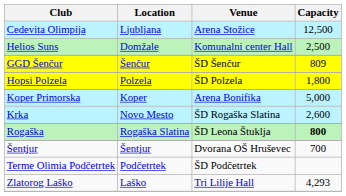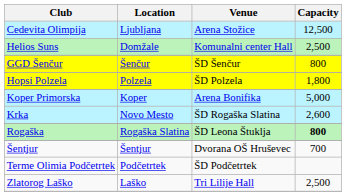 <table class="wikitable sortable">
 <tr>
 <th>Club</th>
 <th>Location</th>
 <th>Venue</th>
 <th>Capacity</th>
 </tr>
 <tr bgcolor="#bbf3ff">
 <td><a href='#'>Cedevita Olimpija</a></td>
 <td><a href='#'>Ljubljana</a></td>
 <td><a href='#'>Arena Stožice</a></td>
 <td align="center">12,500</td>
 </tr>
 <tr bgcolor="#bbf3bb">
 <td><a href='#'>Helios Suns</a></td>
 <td><a href='#'>Domžale</a></td>
 <td><a href='#'>Komunalni center Hall</a></td>
 <td align="center">2,500</td>
 </tr>
 <tr>
 </tr>
 <tr bgcolor="yellow">
 <td><a href='#'>GGD Šenčur</a></td>
 <td><a href='#'>Šenčur</a></td>
 <td>ŠD Šenčur</td>
-<td align="center">809</td>
+<td align="center">800</td>
 </tr>
 <tr>
 </tr>
 <tr bgcolor="yellow">
 <td><a href='#'>Hopsi Polzela</a></td>
 <td><a href='#'>Polzela</a></td>
 <td>ŠD Polzela</td>
 <td align="center">1,800</td>
 </tr>
 <tr>
 </tr>
 <tr bgcolor="#bbf3ff">
 <td><a href='#'>Koper Primorska</a></td>
 <td><a href='#'>Koper</a></td>
 <td><a href='#'>Arena Bonifika</a></td>
 <td align="center">5,000</td>
 </tr>
 <tr bgcolor="#bbf3ff">
 <td><a href='#'>Krka</a></td>
 <td><a href='#'>Novo Mesto</a></td>
 <td>ŠD Rogaška Slatina</td>
 <td align="center">2,600</td>
 </tr>
 <tr>
 </tr>
 <tr>
 </tr>
 <tr bgcolor="#bbf3bb">
 <td><a href='#'>Rogaška</a></td>
 <td><a href='#'>Rogaška Slatina</a></td>
 <td>ŠD Leona Štuklja</td>
 <td align="center"><strong>800</strong></td>
 </tr>
 <tr>
 </tr>
 <tr>
 <td><a href='#'>Šentjur</a></td>
 <td><a href='#'>Šentjur</a></td>
 <td>Dvorana OŠ Hruševec</td>
 <td align="center">700</td>
 </tr>
 <tr>
 <td><a href='#'>Terme Olimia Podčetrtek</a></td>
 <td><a href='#'>Podčetrtek</a></td>
 <td>ŠD Podčetrtek</td>
 <td align="center"></td>
 </tr>
 <tr>
 <td><a href='#'>Zlatorog Laško</a></td>
 <td><a href='#'>Laško</a></td>
 <td><a href='#'>Tri Lilije Hall</a></td>
-<td align="center">4,293</td>
+<td align="center">2,500</td>
 </tr>
 <tr>
 </tr>
 </table>
